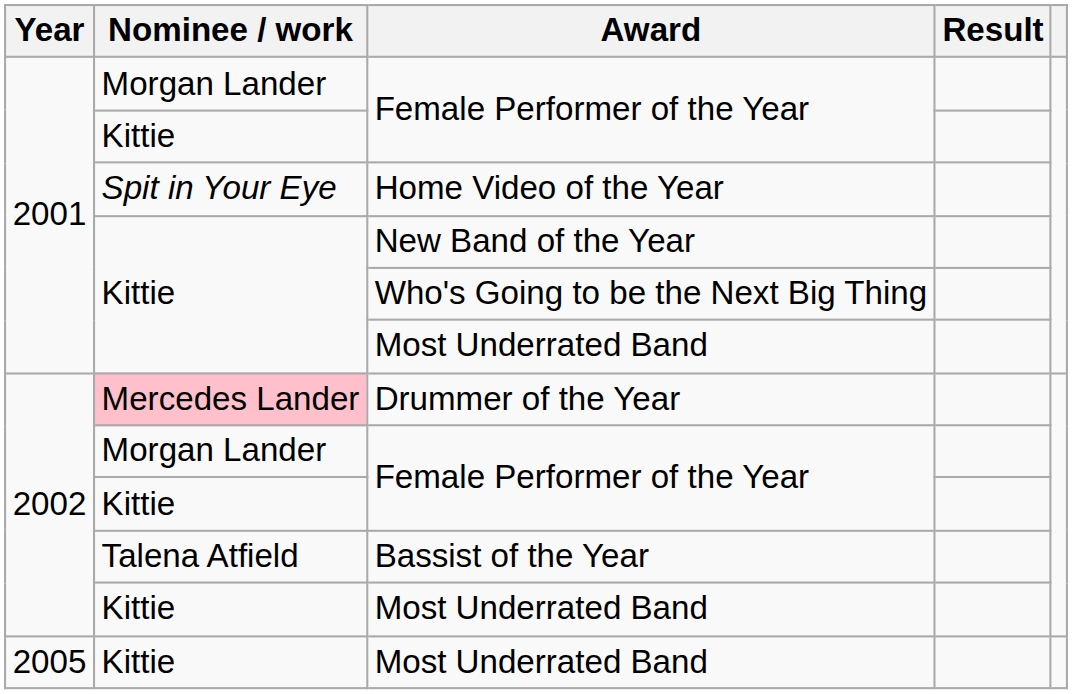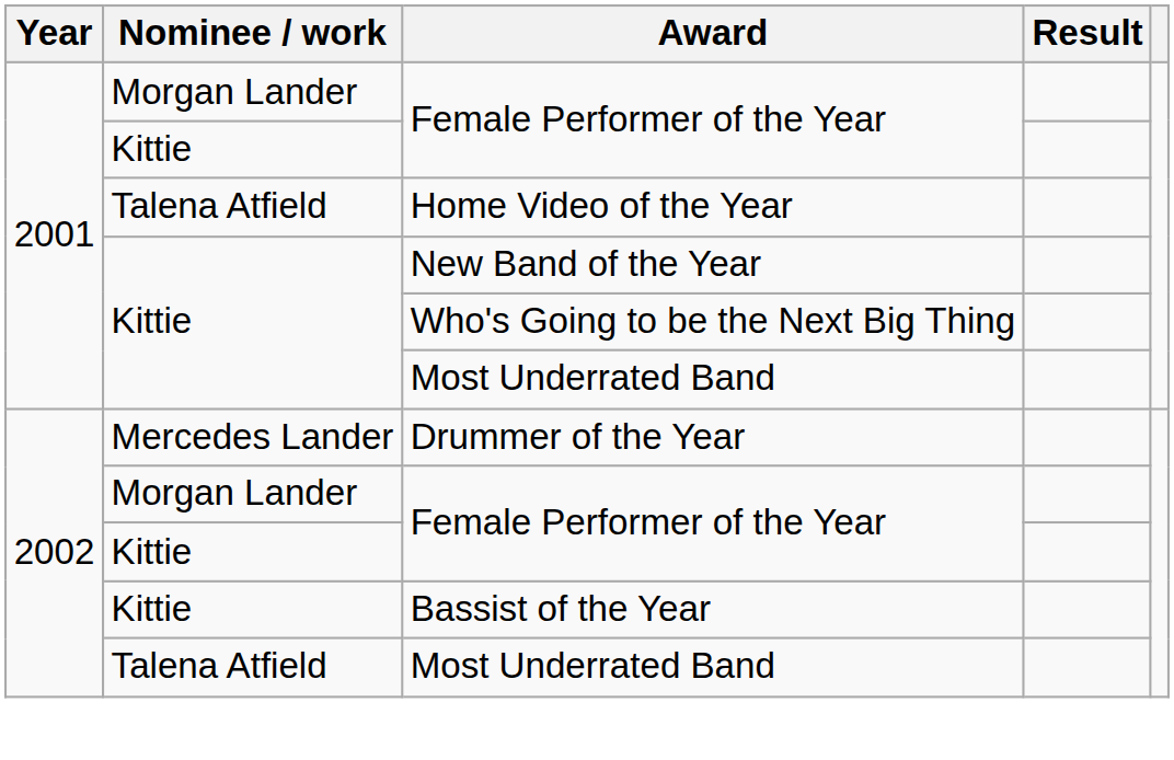 <table class="wikitable">
 <tr>
 <th>Year</th>
 <th>Nominee / work</th>
 <th>Award</th>
 <th>Result</th>
 <th></th>
 </tr>
 <tr>
 <td rowspan="6">2001</td>
 <td>Morgan Lander</td>
 <td rowspan="2">Female Performer of the Year</td>
 <td></td>
 <td rowspan="6"></td>
 </tr>
 <tr>
 <td>Kittie</td>
 <td></td>
 </tr>
 <tr>
-<td><em>Spit in Your Eye</em></td>
+<td>Talena Atfield</td>
 <td>Home Video of the Year</td>
 <td></td>
 </tr>
 <tr>
 <td rowspan="3">Kittie</td>
 <td>New Band of the Year</td>
 <td></td>
 </tr>
 <tr>
 <td>Who's Going to be the Next Big Thing</td>
 <td></td>
 </tr>
 <tr>
 <td>Most Underrated Band</td>
 <td></td>
 </tr>
 <tr>
 <td rowspan="5">2002</td>
-<td style="background: pink;">Mercedes Lander</td>
+<td>Mercedes Lander</td>
 <td>Drummer of the Year</td>
 <td></td>
 <td rowspan="5"></td>
 </tr>
 <tr>
 <td>Morgan Lander</td>
 <td rowspan="2">Female Performer of the Year</td>
 <td></td>
 </tr>
 <tr>
 <td>Kittie</td>
 <td></td>
 </tr>
 <tr>
-<td>Talena Atfield</td>
+<td>Kittie</td>
 <td>Bassist of the Year</td>
 <td></td>
 </tr>
 <tr>
-<td>Kittie</td>
+<td>Talena Atfield</td>
 <td>Most Underrated Band</td>
 <td></td>
 </tr>
-<tr>
-<td>2005</td>
-<td>Kittie</td>
-<td>Most Underrated Band</td>
-<td></td>
-<td></td>
-</tr>
 </table>
